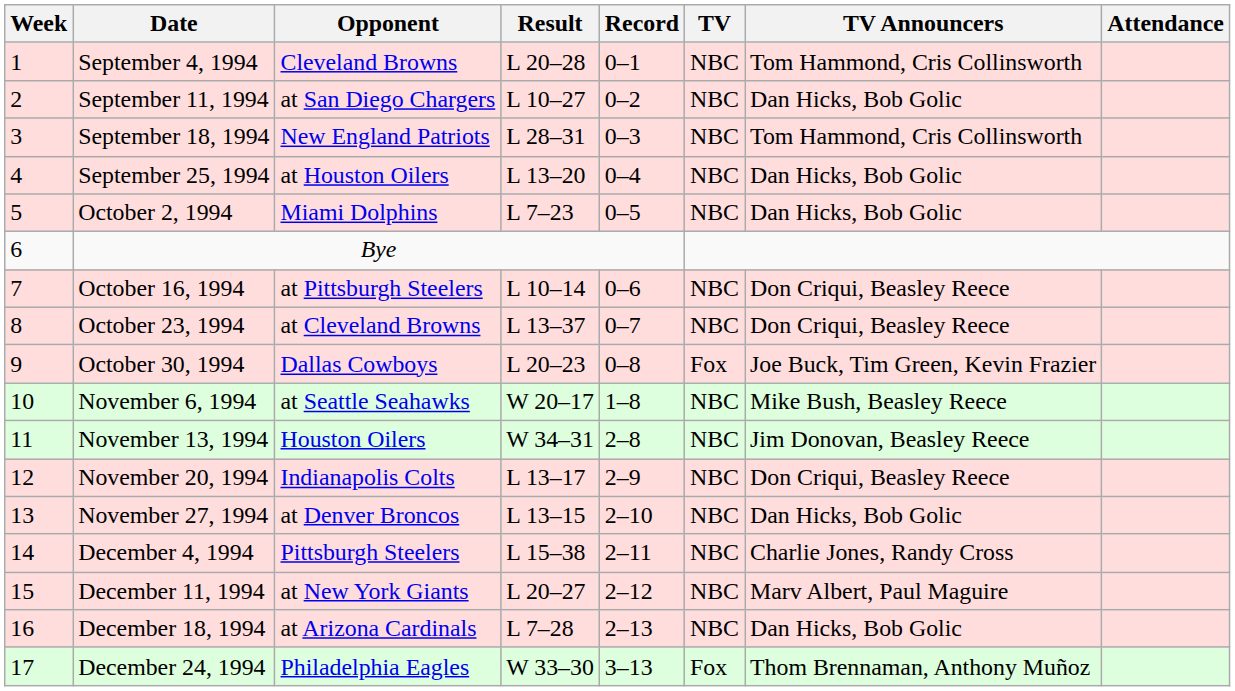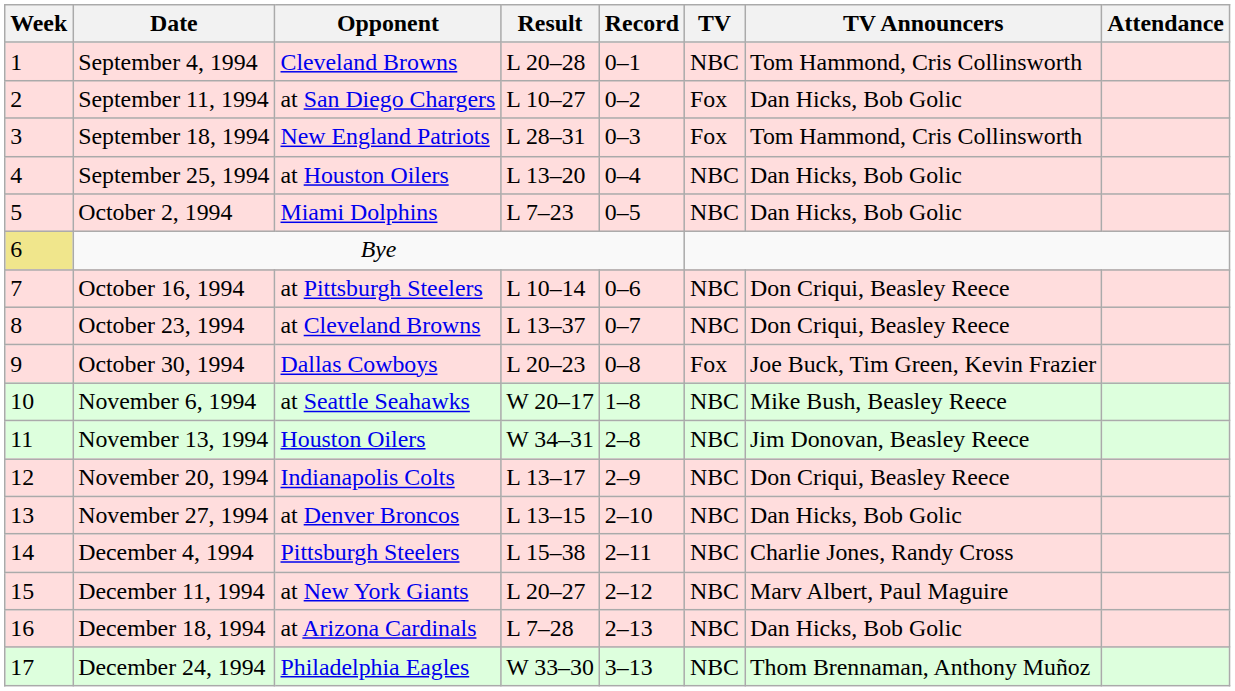 <table class="wikitable">
 <tr>
 <th>Week</th>
 <th>Date</th>
 <th>Opponent</th>
 <th>Result</th>
 <th>Record</th>
 <th>TV</th>
 <th>TV Announcers</th>
 <th>Attendance</th>
 </tr>
 <tr style="background: #ffdddd;">
 <td>1</td>
 <td>September 4, 1994</td>
 <td><a href='#'>Cleveland Browns</a></td>
 <td>L 20–28</td>
 <td>0–1</td>
 <td>NBC</td>
 <td>Tom Hammond, Cris Collinsworth</td>
 <td></td>
 </tr>
 <tr style="background: #ffdddd;">
 <td>2</td>
 <td>September 11, 1994</td>
 <td>at <a href='#'>San Diego Chargers</a></td>
 <td>L 10–27</td>
 <td>0–2</td>
-<td>NBC</td>
+<td>Fox</td>
 <td>Dan Hicks, Bob Golic</td>
 <td></td>
 </tr>
 <tr style="background: #ffdddd;">
 <td>3</td>
 <td>September 18, 1994</td>
 <td><a href='#'>New England Patriots</a></td>
 <td>L 28–31</td>
 <td>0–3</td>
-<td>NBC</td>
+<td>Fox</td>
 <td>Tom Hammond, Cris Collinsworth</td>
 <td></td>
 </tr>
 <tr style="background: #ffdddd;">
 <td>4</td>
 <td>September 25, 1994</td>
 <td>at <a href='#'>Houston Oilers</a></td>
 <td>L 13–20</td>
 <td>0–4</td>
 <td>NBC</td>
 <td>Dan Hicks, Bob Golic</td>
 <td></td>
 </tr>
 <tr style="background: #ffdddd;">
 <td>5</td>
 <td>October 2, 1994</td>
 <td><a href='#'>Miami Dolphins</a></td>
 <td>L 7–23</td>
 <td>0–5</td>
 <td>NBC</td>
 <td>Dan Hicks, Bob Golic</td>
 <td></td>
 </tr>
 <tr>
-<td>6</td>
+<td style="background: khaki;">6</td>
 <td colspan=4 align="center"><em>Bye</em></td>
 </tr>
 <tr style="background: #ffdddd;">
 <td>7</td>
 <td>October 16, 1994</td>
 <td>at <a href='#'>Pittsburgh Steelers</a></td>
 <td>L 10–14</td>
 <td>0–6</td>
 <td>NBC</td>
 <td>Don Criqui, Beasley Reece</td>
 <td></td>
 </tr>
 <tr style="background: #ffdddd;">
 <td>8</td>
 <td>October 23, 1994</td>
 <td>at <a href='#'>Cleveland Browns</a></td>
 <td>L 13–37</td>
 <td>0–7</td>
 <td>NBC</td>
 <td>Don Criqui, Beasley Reece</td>
 <td></td>
 </tr>
 <tr style="background: #ffdddd;">
 <td>9</td>
 <td>October 30, 1994</td>
 <td><a href='#'>Dallas Cowboys</a></td>
 <td>L 20–23</td>
 <td>0–8</td>
 <td>Fox</td>
 <td>Joe Buck, Tim Green, Kevin Frazier</td>
 <td></td>
 </tr>
 <tr style="background: #ddffdd;">
 <td>10</td>
 <td>November 6, 1994</td>
 <td>at <a href='#'>Seattle Seahawks</a></td>
 <td>W 20–17 </td>
 <td>1–8</td>
 <td>NBC</td>
 <td>Mike Bush, Beasley Reece</td>
 <td></td>
 </tr>
 <tr style="background: #ddffdd;">
 <td>11</td>
 <td>November 13, 1994</td>
 <td><a href='#'>Houston Oilers</a></td>
 <td>W 34–31</td>
 <td>2–8</td>
 <td>NBC</td>
 <td>Jim Donovan, Beasley Reece</td>
 <td></td>
 </tr>
 <tr style="background: #ffdddd;">
 <td>12</td>
 <td>November 20, 1994</td>
 <td><a href='#'>Indianapolis Colts</a></td>
 <td>L 13–17</td>
 <td>2–9</td>
 <td>NBC</td>
 <td>Don Criqui, Beasley Reece</td>
 <td></td>
 </tr>
 <tr style="background: #ffdddd;">
 <td>13</td>
 <td>November 27, 1994</td>
 <td>at <a href='#'>Denver Broncos</a></td>
 <td>L 13–15</td>
 <td>2–10</td>
 <td>NBC</td>
 <td>Dan Hicks, Bob Golic</td>
 <td></td>
 </tr>
 <tr style="background: #ffdddd;">
 <td>14</td>
 <td>December 4, 1994</td>
 <td><a href='#'>Pittsburgh Steelers</a></td>
 <td>L 15–38</td>
 <td>2–11</td>
 <td>NBC</td>
 <td>Charlie Jones, Randy Cross</td>
 <td></td>
 </tr>
 <tr style="background: #ffdddd;">
 <td>15</td>
 <td>December 11, 1994</td>
 <td>at <a href='#'>New York Giants</a></td>
 <td>L 20–27</td>
 <td>2–12</td>
 <td>NBC</td>
 <td>Marv Albert, Paul Maguire</td>
 <td></td>
 </tr>
 <tr style="background: #ffdddd;">
 <td>16</td>
 <td>December 18, 1994</td>
 <td>at <a href='#'>Arizona Cardinals</a></td>
 <td>L 7–28</td>
 <td>2–13</td>
 <td>NBC</td>
 <td>Dan Hicks, Bob Golic</td>
 <td></td>
 </tr>
 <tr style="background: #ddffdd;">
 <td>17</td>
 <td>December 24, 1994</td>
 <td><a href='#'>Philadelphia Eagles</a></td>
 <td>W 33–30</td>
 <td>3–13</td>
-<td>Fox</td>
+<td>NBC</td>
 <td>Thom Brennaman, Anthony Muñoz</td>
 <td></td>
 </tr>
 </table>
